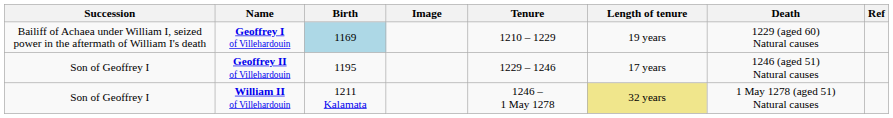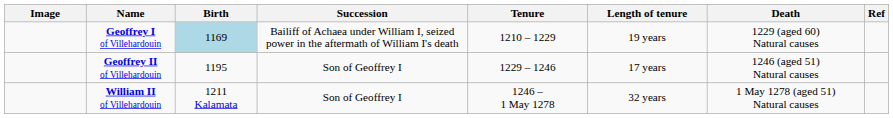 <table class="wikitable" style="width:100%; text-align:center;">
 <tr>
-<th width="270">Succession</th>
+<th width="100">Image</th>
 <th width="110">Name</th>
 <th width="100">Birth</th>
-<th width="100">Image</th>
+<th width="270">Succession</th>
 <th width="150">Tenure</th>
 <th width="150">Length of tenure</th>
 <th width="200">Death</th>
 <th width="10">Ref</th>
 </tr>
 <tr>
-<td>Bailiff of Achaea under William I, seized power in the aftermath of William I's death</td>
+<td></td>
 <td><a href='#'><strong>Geoffrey I</strong><br><small>of Villehardouin</small></a></td>
 <td style="background: lightblue;"> 1169</td>
-<td></td>
+<td>Bailiff of Achaea under William I, seized power in the aftermath of William I's death</td>
 <td>1210 –  1229</td>
 <td> 19 years</td>
 <td> 1229 (aged  60)<br>Natural causes</td>
 <td></td>
 </tr>
 <tr>
-<td>Son of Geoffrey I</td>
+<td></td>
 <td><a href='#'><strong>Geoffrey II</strong><br><small>of Villehardouin</small></a></td>
 <td> 1195</td>
-<td></td>
+<td>Son of Geoffrey I</td>
 <td> 1229 – 1246</td>
 <td> 17 years</td>
 <td>1246 (aged  51)<br>Natural causes</td>
 <td></td>
 </tr>
 <tr>
-<td>Son of Geoffrey I</td>
+<td></td>
 <td><a href='#'><strong>William II</strong><br><small>of Villehardouin</small></a></td>
 <td> 1211<br><a href='#'>Kalamata</a></td>
-<td></td>
+<td>Son of Geoffrey I</td>
 <td>1246 –<br>1 May 1278</td>
-<td style="background: khaki;">32 years</td>
+<td>32 years</td>
 <td>1 May 1278 (aged  51)<br>Natural causes</td>
 <td></td>
 </tr>
 </table>
